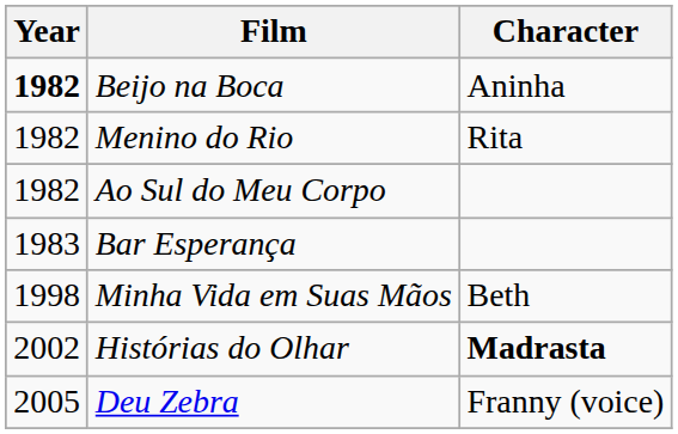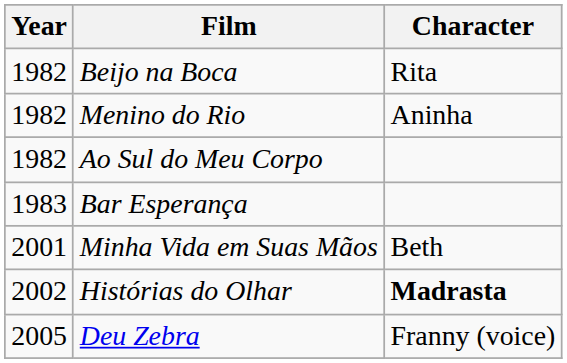 <table class="wikitable">
 <tr>
 <th>Year</th>
 <th>Film</th>
 <th>Character</th>
 </tr>
 <tr>
-<td><strong>1982</strong></td>
+<td>1982</td>
 <td><em>Beijo na Boca</em></td>
-<td>Aninha</td>
+<td>Rita</td>
 </tr>
 <tr>
 <td>1982</td>
 <td><em>Menino do Rio</em></td>
-<td>Rita</td>
+<td>Aninha</td>
 </tr>
 <tr>
 <td>1982</td>
 <td><em>Ao Sul do Meu Corpo</em></td>
 <td></td>
 </tr>
 <tr>
 <td>1983</td>
 <td><em>Bar Esperança</em></td>
 <td></td>
 </tr>
 <tr>
-<td>1998</td>
+<td>2001</td>
 <td><em>Minha Vida em Suas Mãos</em></td>
 <td>Beth</td>
 </tr>
 <tr>
 <td>2002</td>
 <td><em>Histórias do Olhar</em></td>
 <td><strong>Madrasta</strong></td>
 </tr>
 <tr>
 <td>2005</td>
 <td><em><a href='#'>Deu Zebra</a></em></td>
 <td>Franny (voice)</td>
 </tr>
 </table>
